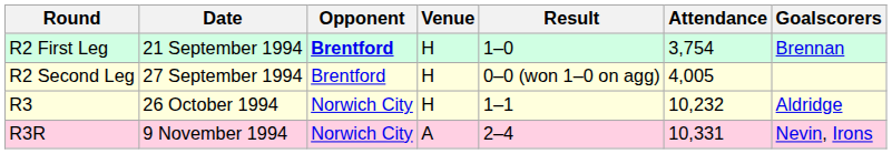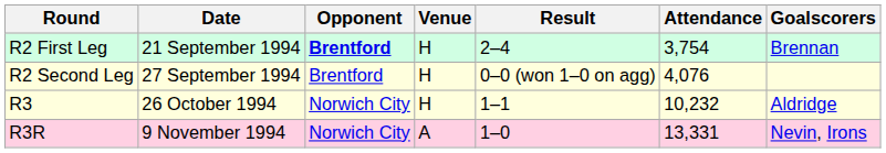 <table class="wikitable">
 <tr>
 <th>Round</th>
 <th>Date</th>
 <th>Opponent</th>
 <th>Venue</th>
 <th>Result</th>
 <th>Attendance</th>
 <th>Goalscorers</th>
 </tr>
 <tr style="background:#d0ffe3;">
 <td>R2 First Leg</td>
 <td>21 September 1994</td>
 <td><strong><a href='#'>Brentford</a></strong></td>
 <td>H</td>
-<td>1–0</td>
+<td>2–4</td>
 <td>3,754</td>
 <td><a href='#'>Brennan</a></td>
 </tr>
 <tr style="background:#ffd;">
 <td>R2 Second Leg</td>
 <td>27 September 1994</td>
 <td><a href='#'>Brentford</a></td>
 <td>H</td>
 <td>0–0 (won 1–0 on agg)</td>
-<td>4,005</td>
+<td>4,076</td>
 <td></td>
 </tr>
 <tr style="background:#ffd;">
 <td>R3</td>
 <td>26 October 1994</td>
 <td><a href='#'>Norwich City</a></td>
 <td>H</td>
 <td>1–1</td>
 <td>10,232</td>
 <td><a href='#'>Aldridge</a></td>
 </tr>
 <tr style="background:#ffd0e3;">
 <td>R3R</td>
 <td>9 November 1994</td>
 <td><a href='#'>Norwich City</a></td>
 <td>A</td>
-<td>2–4</td>
-<td>10,331</td>
+<td>1–0</td>
+<td>13,331</td>
 <td><a href='#'>Nevin</a>, <a href='#'>Irons</a></td>
 </tr>
 </table>
